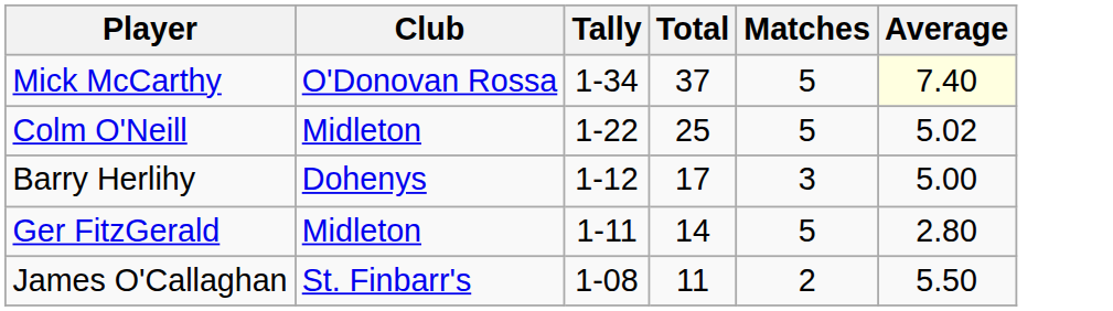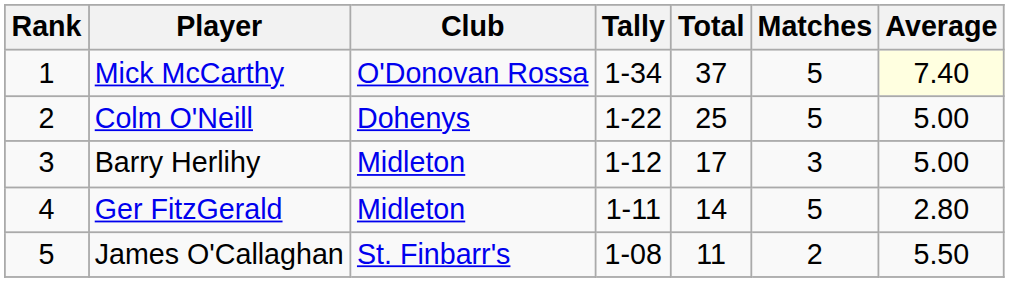 <table class="wikitable">
 <tr>
+<th>Rank</th>
 <th>Player</th>
 <th>Club</th>
 <th>Tally</th>
 <th>Total</th>
 <th>Matches</th>
 <th>Average</th>
 </tr>
 <tr>
+<td rowspan="1" style="text-align:center;">1</td>
 <td><a href='#'>Mick McCarthy</a></td>
 <td><a href='#'>O'Donovan Rossa</a></td>
 <td align=center>1-34</td>
 <td align=center>37</td>
 <td align=center>5</td>
 <td align=center style="background: lightyellow;">7.40</td>
 </tr>
 <tr>
+<td rowspan="1" style="text-align:center;">2</td>
 <td><a href='#'>Colm O'Neill</a></td>
-<td><a href='#'>Midleton</a></td>
+<td><a href='#'>Dohenys</a></td>
 <td align=center>1-22</td>
 <td align=center>25</td>
 <td align=center>5</td>
-<td align=center>5.02</td>
+<td align=center>5.00</td>
 </tr>
 <tr>
+<td rowspan="1" style="text-align:center;">3</td>
 <td>Barry Herlihy</td>
-<td><a href='#'>Dohenys</a></td>
+<td><a href='#'>Midleton</a></td>
 <td align=center>1-12</td>
 <td align=center>17</td>
 <td align=center>3</td>
 <td align=center>5.00</td>
 </tr>
 <tr>
+<td rowspan="1" style="text-align:center;">4</td>
 <td><a href='#'>Ger FitzGerald</a></td>
 <td><a href='#'>Midleton</a></td>
 <td align=center>1-11</td>
 <td align=center>14</td>
 <td align=center>5</td>
 <td align=center>2.80</td>
 </tr>
 <tr>
+<td rowspan="1" style="text-align:center;">5</td>
 <td>James O'Callaghan</td>
 <td><a href='#'>St. Finbarr's</a></td>
 <td align=center>1-08</td>
 <td align=center>11</td>
 <td align=center>2</td>
 <td align=center>5.50</td>
 </tr>
 </table>
